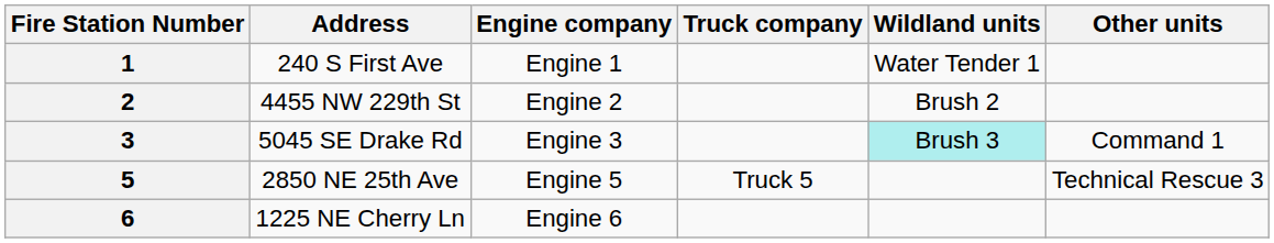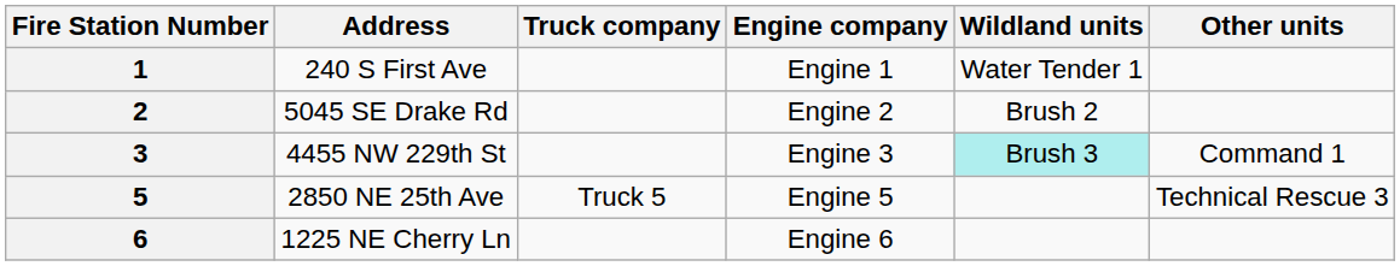 <table class=wikitable style="text-align:center;">
 <tr>
 <th>Fire Station Number</th>
 <th>Address</th>
+<th>Truck company</th>
 <th>Engine company</th>
-<th>Truck company</th>
 <th>Wildland units</th>
 <th>Other units</th>
 </tr>
 <tr>
 <th>1</th>
 <td>240 S First Ave</td>
+<td></td>
 <td>Engine 1</td>
-<td></td>
 <td>Water Tender 1</td>
 <td></td>
 </tr>
 <tr>
 <th>2</th>
-<td>4455 NW 229th St</td>
+<td>5045 SE Drake Rd</td>
+<td></td>
 <td>Engine 2</td>
-<td></td>
 <td>Brush 2</td>
 <td></td>
 </tr>
 <tr>
 <th>3</th>
-<td>5045 SE Drake Rd</td>
+<td>4455 NW 229th St</td>
+<td></td>
 <td>Engine 3</td>
-<td></td>
 <td style="background: paleturquoise;">Brush 3</td>
 <td>Command 1</td>
 </tr>
 <tr>
 <th>5</th>
 <td>2850 NE 25th Ave</td>
+<td>Truck 5</td>
 <td>Engine 5</td>
-<td>Truck 5</td>
 <td></td>
 <td>Technical Rescue 3</td>
 </tr>
 <tr>
 <th>6</th>
 <td>1225 NE Cherry Ln</td>
+<td></td>
 <td>Engine 6</td>
-<td></td>
 <td></td>
 <td></td>
 </tr>
 </table>
